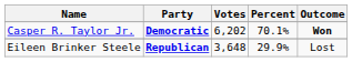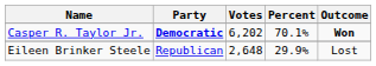 <table class=wikitable style="text-align:center">
 <tr>
 <th>Name</th>
 <th>Party</th>
 <th>Votes</th>
 <th>Percent</th>
 <th>Outcome</th>
 </tr>
 <tr>
 </tr>
 <tr>
 <td align=left><a href='#'>Casper R. Taylor Jr.</a></td>
 <td><strong><a href='#'>Democratic</a></strong></td>
 <td>6,202</td>
 <td>70.1%</td>
 <td><strong>Won</strong></td>
 </tr>
 <tr>
 </tr>
 <tr>
 <td align=left>Eileen Brinker Steele</td>
-<td><strong><a href='#'>Republican</a></strong></td>
-<td>3,648</td>
+<td><a href='#'>Republican</a></td>
+<td>2,648</td>
 <td>29.9%</td>
 <td>Lost</td>
 </tr>
 </table>
